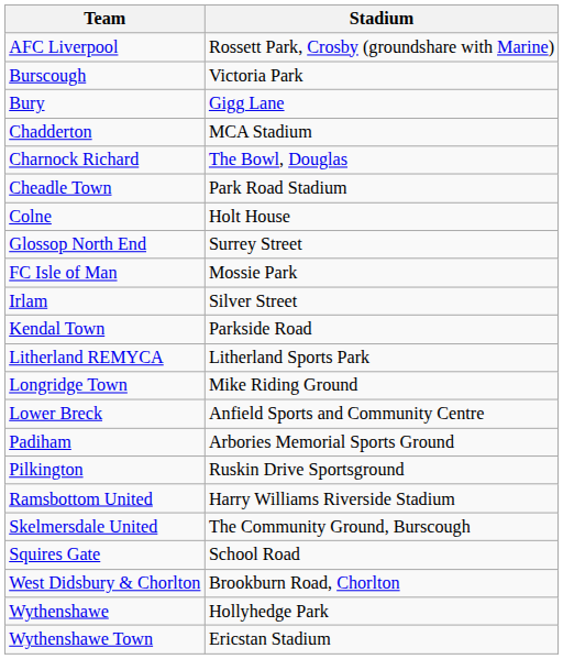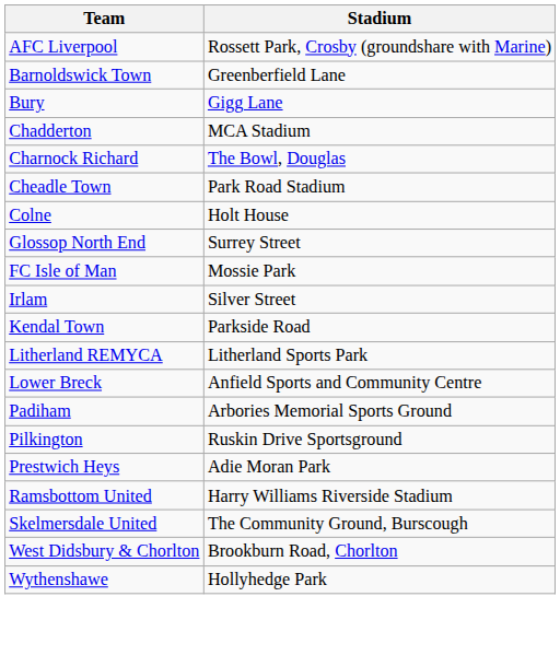 <table class="wikitable">
 <tr>
 <th>Team</th>
 <th>Stadium</th>
 </tr>
 <tr>
 <td><a href='#'>AFC Liverpool</a></td>
 <td>Rossett Park, <a href='#'>Crosby</a> (groundshare with <a href='#'>Marine</a>)</td>
 </tr>
 <tr>
-<td><a href='#'>Burscough</a></td>
-<td>Victoria Park</td>
+<td><a href='#'>Barnoldswick Town</a></td>
+<td>Greenberfield Lane</td>
 </tr>
 <tr>
 <td><a href='#'>Bury</a></td>
 <td><a href='#'>Gigg Lane</a></td>
 </tr>
 <tr>
 <td><a href='#'>Chadderton</a></td>
 <td>MCA Stadium</td>
 </tr>
 <tr>
 <td><a href='#'>Charnock Richard</a></td>
 <td><a href='#'>The Bowl</a>, <a href='#'>Douglas</a></td>
 </tr>
 <tr>
 <td><a href='#'>Cheadle Town</a></td>
 <td>Park Road Stadium</td>
 </tr>
 <tr>
 <td><a href='#'>Colne</a></td>
 <td>Holt House</td>
 </tr>
 <tr>
 <td><a href='#'>Glossop North End</a></td>
 <td>Surrey Street</td>
 </tr>
 <tr>
 <td><a href='#'>FC Isle of Man</a></td>
 <td>Mossie Park</td>
 </tr>
 <tr>
 <td><a href='#'>Irlam</a></td>
 <td>Silver Street</td>
 </tr>
 <tr>
 <td><a href='#'>Kendal Town</a></td>
 <td>Parkside Road</td>
 </tr>
 <tr>
 <td><a href='#'>Litherland REMYCA</a></td>
 <td>Litherland Sports Park</td>
 </tr>
 <tr>
-<td><a href='#'>Longridge Town</a></td>
-<td>Mike Riding Ground</td>
-</tr>
-<tr>
 <td><a href='#'>Lower Breck</a></td>
 <td>Anfield Sports and Community Centre</td>
 </tr>
 <tr>
 <td><a href='#'>Padiham</a></td>
 <td>Arbories Memorial Sports Ground</td>
 </tr>
 <tr>
 <td><a href='#'>Pilkington</a></td>
 <td>Ruskin Drive Sportsground</td>
 </tr>
 <tr>
+<td><a href='#'>Prestwich Heys</a></td>
+<td>Adie Moran Park</td>
+</tr>
+<tr>
 <td><a href='#'>Ramsbottom United</a></td>
 <td>Harry Williams Riverside Stadium</td>
 </tr>
 <tr>
 <td><a href='#'>Skelmersdale United</a></td>
 <td>The Community Ground, Burscough</td>
-</tr>
-<tr>
-<td><a href='#'>Squires Gate</a></td>
-<td>School Road</td>
 </tr>
 <tr>
 <td><a href='#'>West Didsbury & Chorlton</a></td>
 <td>Brookburn Road, <a href='#'>Chorlton</a></td>
 </tr>
 <tr>
 <td><a href='#'>Wythenshawe</a></td>
 <td>Hollyhedge Park</td>
 </tr>
-<tr>
-<td><a href='#'>Wythenshawe Town</a></td>
-<td>Ericstan Stadium</td>
-</tr>
 </table>
